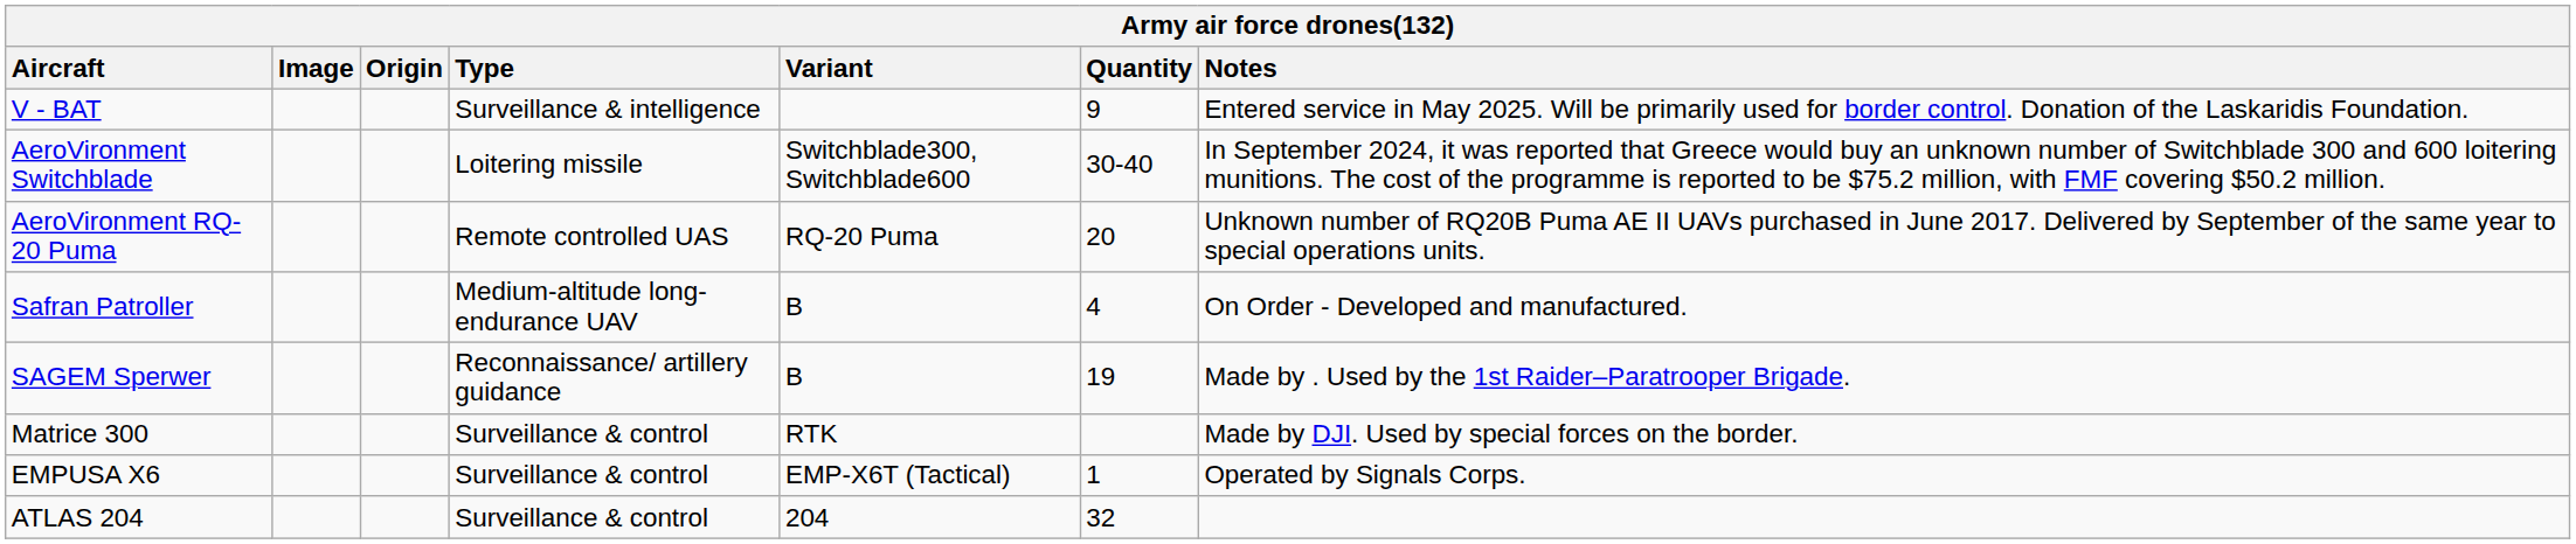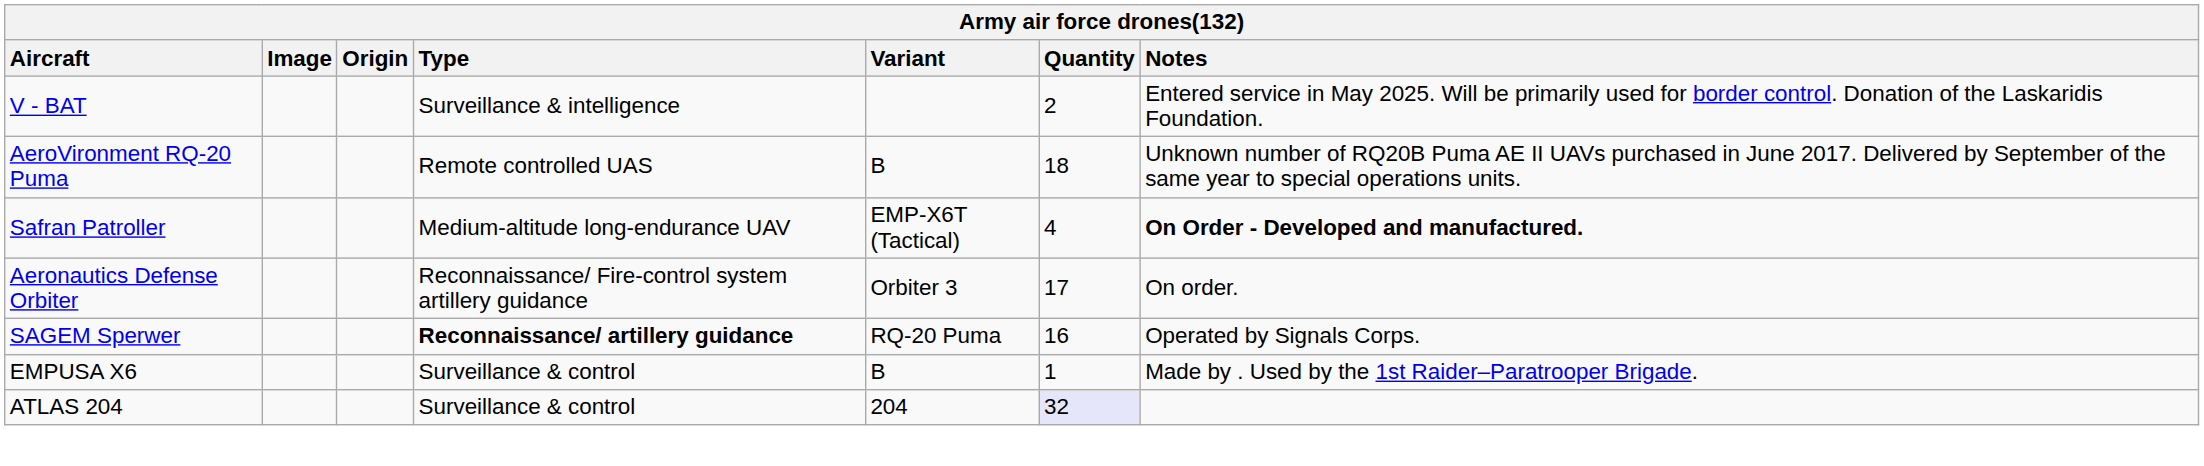 <table class="wikitable">
 <tr>
 <th colspan="7">Army air force drones(132)</th>
 </tr>
 <tr>
 <th style="text-align:left;">Aircraft</th>
 <th>Image</th>
 <th style="text-align:left;">Origin</th>
 <th style="text-align:left;">Type</th>
 <th style="text-align:left;">Variant</th>
 <th style="text-align:left;">Quantity</th>
 <th style="text-align:left;">Notes</th>
 </tr>
 <tr>
 <td><a href='#'>V - BAT</a></td>
 <td></td>
 <td></td>
 <td>Surveillance & intelligence</td>
 <td></td>
-<td>9</td>
+<td>2</td>
 <td>Entered service in May 2025. Will be primarily used  for <a href='#'>border control</a>. Donation of the Laskaridis Foundation.</td>
-</tr>
-<tr>
-<td><a href='#'>AeroVironment Switchblade</a></td>
-<td></td>
-<td></td>
-<td Loitering munition>Loitering missile</td>
-<td>Switchblade300, Switchblade600</td>
-<td>30-40</td>
-<td>In September 2024, it was reported that Greece would buy an unknown number of Switchblade 300 and 600 loitering munitions.  The cost of the programme is reported to be $75.2 million, with <a href='#'>FMF</a> covering $50.2 million.</td>
 </tr>
 <tr>
 <td><a href='#'>AeroVironment RQ-20 Puma</a></td>
 <td></td>
 <td></td>
 <td>Remote controlled UAS</td>
-<td>RQ-20 Puma</td>
-<td>20</td>
+<td>B</td>
+<td>18</td>
 <td>Unknown number of RQ20B Puma AE II UAVs purchased in June 2017. Delivered by September of the same year to special operations units.</td>
 </tr>
 <tr>
 <td><a href='#'>Safran Patroller</a></td>
 <td></td>
 <td></td>
 <td>Medium-altitude long-endurance UAV</td>
-<td>B</td>
+<td>EMP-X6T (Tactical)</td>
 <td>4</td>
-<td>On Order - Developed and manufactured.</td>
+<td><strong>On Order - Developed and manufactured.</strong></td>
+</tr>
+<tr>
+<td><a href='#'>Aeronautics Defense Orbiter</a></td>
+<td></td>
+<td></td>
+<td>Reconnaissance/ Fire-control system artillery guidance</td>
+<td>Orbiter 3</td>
+<td>17</td>
+<td>On order.</td>
 </tr>
 <tr>
 <td><a href='#'>SAGEM Sperwer</a></td>
 <td></td>
 <td></td>
-<td>Reconnaissance/ artillery guidance</td>
-<td>B</td>
-<td>19</td>
-<td>Made by . Used by the <a href='#'>1st Raider–Paratrooper Brigade</a>.</td>
-</tr>
-<tr>
-<td>Matrice 300</td>
-<td></td>
-<td></td>
-<td>Surveillance & control</td>
-<td>RTK</td>
-<td></td>
-<td>Made by <a href='#'>DJI</a>. Used by special forces on the border.</td>
+<td><strong>Reconnaissance/ artillery guidance</strong></td>
+<td>RQ-20 Puma</td>
+<td>16</td>
+<td>Operated by Signals Corps.</td>
 </tr>
 <tr>
 <td>EMPUSA Χ6</td>
 <td></td>
 <td></td>
 <td>Surveillance & control</td>
-<td>EMP-X6T (Tactical)</td>
+<td>B</td>
 <td>1</td>
-<td>Operated by Signals Corps.</td>
+<td>Made by . Used by the <a href='#'>1st Raider–Paratrooper Brigade</a>.</td>
 </tr>
 <tr>
 <td>ATLAS 204</td>
 <td></td>
 <td></td>
 <td>Surveillance & control</td>
 <td>204</td>
-<td>32</td>
+<td style="background: lavender;">32</td>
 <td></td>
 </tr>
 </table>
